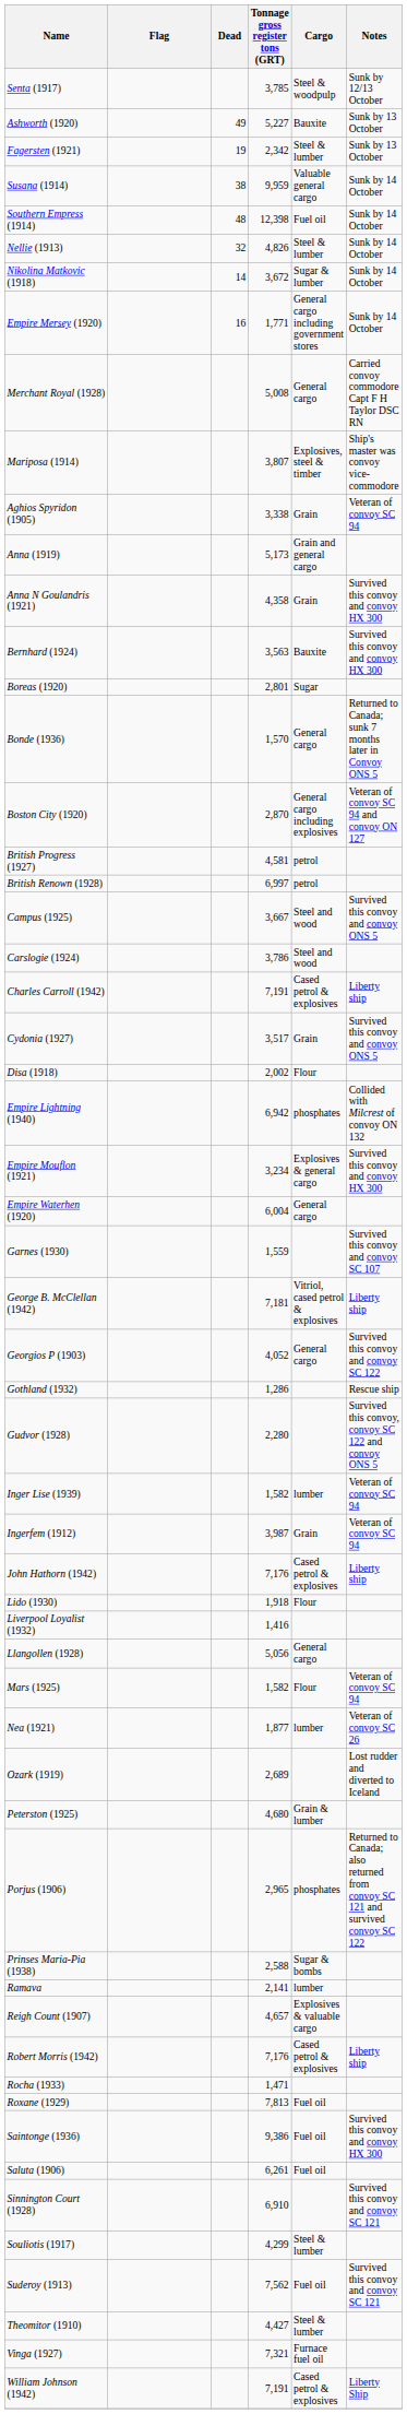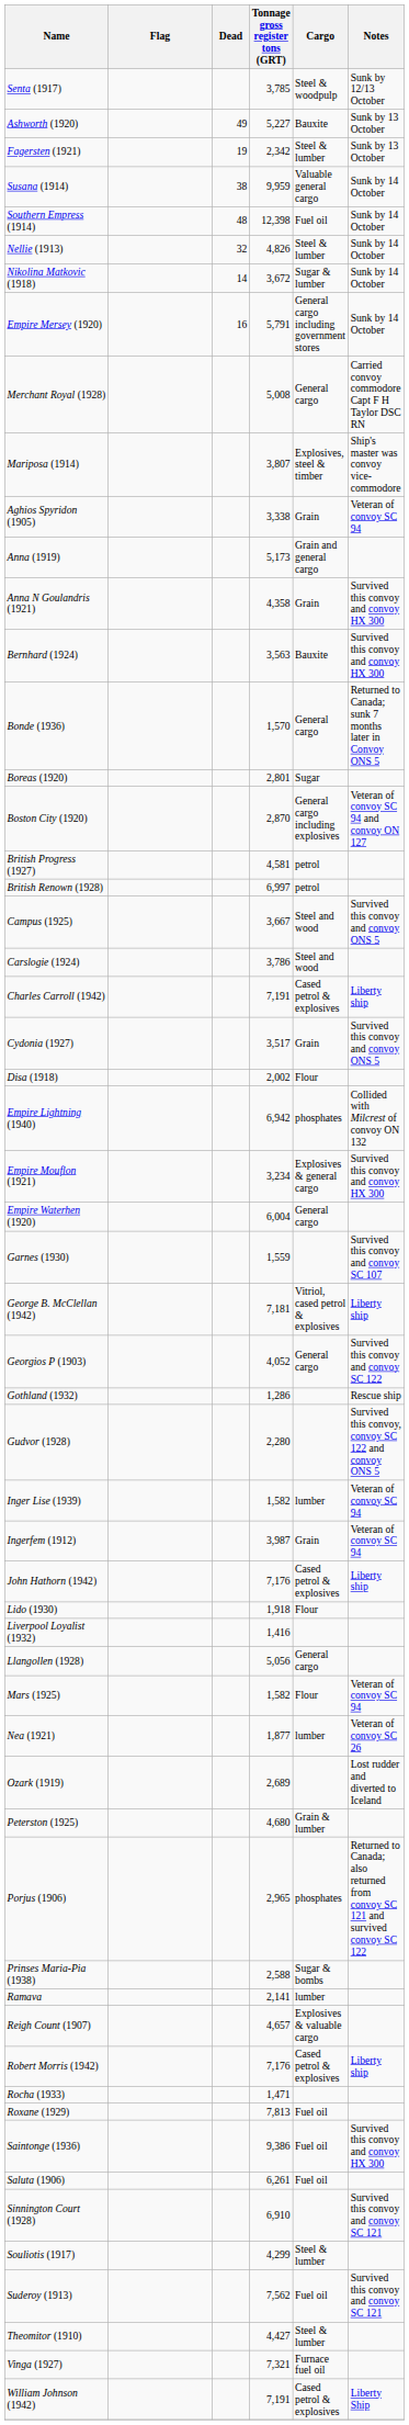 <table class="wikitable sortable">
 <tr>
 <th scope="col" width="150px">Name</th>
 <th scope="col" width="150px">Flag</th>
 <th scope="col" width="50px">Dead</th>
 <th scope="col" width="50px">Tonnage <a href='#'>gross register tons</a> (GRT)</th>
 <th>Cargo</th>
 <th>Notes</th>
 </tr>
 <tr>
 <td align="left"><a href='#'><em>Senta</em></a> (1917)</td>
 <td align="left"></td>
 <td></td>
 <td align="right">3,785</td>
 <td align="left">Steel & woodpulp</td>
 <td align="left">Sunk by  12/13 October</td>
 </tr>
 <tr>
 <td align="left"><a href='#'><em>Ashworth</em></a> (1920)</td>
 <td align="left"></td>
 <td align="right">49</td>
 <td align="right">5,227</td>
 <td align="left">Bauxite</td>
 <td align="left">Sunk by  13 October</td>
 </tr>
 <tr>
 <td align="left"><a href='#'><em>Fagersten</em></a> (1921)</td>
 <td align="left"></td>
 <td align="right">19</td>
 <td align="right">2,342</td>
 <td align="left">Steel & lumber</td>
 <td align="left">Sunk by  13 October</td>
 </tr>
 <tr>
 <td align="left"><a href='#'><em>Susana</em></a> (1914)</td>
 <td align="left"></td>
 <td align="right">38</td>
 <td align="right">9,959</td>
 <td align="left">Valuable general cargo</td>
 <td align="left">Sunk by  14 October</td>
 </tr>
 <tr>
 <td align="left"><a href='#'><em>Southern Empress</em></a> (1914)</td>
 <td align="left"></td>
 <td align="right">48</td>
 <td align="right">12,398</td>
 <td align="left">Fuel oil</td>
 <td align="left">Sunk by  14 October</td>
 </tr>
 <tr>
 <td align="left"><a href='#'><em>Nellie</em></a> (1913)</td>
 <td align="left"></td>
 <td align="right">32</td>
 <td align="right">4,826</td>
 <td align="left">Steel & lumber</td>
 <td align="left">Sunk by  14 October</td>
 </tr>
 <tr>
 <td align="left"><a href='#'><em>Nikolina Matkovic</em></a> (1918)</td>
 <td align="left"></td>
 <td align="right">14</td>
 <td align="right">3,672</td>
 <td align="left">Sugar & lumber</td>
 <td align="left">Sunk by  14 October</td>
 </tr>
 <tr>
 <td align="left"><a href='#'><em>Empire Mersey</em></a> (1920)</td>
 <td align="left"></td>
 <td align="right">16</td>
-<td align="right">1,771</td>
+<td align="right">5,791</td>
 <td align="left">General cargo including government stores</td>
 <td align="left">Sunk by  14 October</td>
 </tr>
 <tr>
 <td align="left"><em>Merchant Royal</em> (1928)</td>
 <td align="left"></td>
 <td></td>
 <td align="right">5,008</td>
 <td align="left">General cargo</td>
 <td align="left">Carried convoy commodore Capt F H Taylor DSC RN</td>
 </tr>
 <tr>
 <td align="left"><em>Mariposa</em> (1914)</td>
 <td align="left"></td>
 <td></td>
 <td align="right">3,807</td>
 <td align="left">Explosives, steel & timber</td>
 <td align="left">Ship's master was convoy vice-commodore</td>
 </tr>
 <tr>
 <td align="left"><em>Aghios Spyridon</em> (1905)</td>
 <td align="left"></td>
 <td></td>
 <td align="right">3,338</td>
 <td align="left">Grain</td>
 <td align="left">Veteran of <a href='#'>convoy SC 94</a></td>
 </tr>
 <tr>
 <td align="left"><em>Anna</em> (1919)</td>
 <td align="left"></td>
 <td></td>
 <td align="right">5,173</td>
 <td align="left">Grain and general cargo</td>
 <td></td>
 </tr>
 <tr>
 <td align="left"><em>Anna N Goulandris</em> (1921)</td>
 <td align="left"></td>
 <td></td>
 <td align="right">4,358</td>
 <td align="left">Grain</td>
 <td align="left">Survived this convoy and <a href='#'>convoy HX 300</a></td>
 </tr>
 <tr>
 <td align="left"><em>Bernhard</em> (1924)</td>
 <td align="left"></td>
 <td></td>
 <td align="right">3,563</td>
 <td align="left">Bauxite</td>
 <td align="left">Survived this convoy and <a href='#'>convoy HX 300</a></td>
 </tr>
 <tr>
+<td align="left"><em>Bonde</em> (1936)</td>
+<td align="left"></td>
+<td></td>
+<td align="right">1,570</td>
+<td align="left">General cargo</td>
+<td align="left">Returned to Canada; sunk 7 months later in <a href='#'>Convoy ONS 5</a></td>
+</tr>
+<tr>
 <td align="left"><em>Boreas</em> (1920)</td>
 <td align="left"></td>
 <td></td>
 <td align="right">2,801</td>
 <td align="left">Sugar</td>
 <td></td>
-</tr>
-<tr>
-<td align="left"><em>Bonde</em> (1936)</td>
-<td align="left"></td>
-<td></td>
-<td align="right">1,570</td>
-<td align="left">General cargo</td>
-<td align="left">Returned to Canada; sunk 7 months later in <a href='#'>Convoy ONS 5</a></td>
 </tr>
 <tr>
 <td align="left"><em>Boston City</em> (1920)</td>
 <td align="left"></td>
 <td></td>
 <td align="right">2,870</td>
 <td align="left">General cargo including explosives</td>
 <td align="left">Veteran of <a href='#'>convoy SC 94</a> and <a href='#'>convoy ON 127</a></td>
 </tr>
 <tr>
 <td align="left"><em>British Progress</em> (1927)</td>
 <td align="left"></td>
 <td></td>
 <td align="right">4,581</td>
 <td align="left">petrol</td>
 <td></td>
 </tr>
 <tr>
 <td align="left"><em>British Renown</em> (1928)</td>
 <td align="left"></td>
 <td></td>
 <td align="right">6,997</td>
 <td align="left">petrol</td>
 <td></td>
 </tr>
 <tr>
 <td align="left"><em>Campus</em> (1925)</td>
 <td align="left"></td>
 <td></td>
 <td align="right">3,667</td>
 <td align="left">Steel and wood</td>
 <td align="left">Survived this convoy and <a href='#'>convoy ONS 5</a></td>
 </tr>
 <tr>
 <td align="left"><em>Carslogie</em> (1924)</td>
 <td align="left"></td>
 <td></td>
 <td align="right">3,786</td>
 <td align="left">Steel and wood</td>
 <td></td>
 </tr>
 <tr>
 <td align="left"><em>Charles Carroll</em> (1942)</td>
 <td align="left"></td>
 <td></td>
 <td align="right">7,191</td>
 <td align="left">Cased petrol & explosives</td>
 <td align="left"><a href='#'>Liberty ship</a></td>
 </tr>
 <tr>
 <td align="left"><em>Cydonia</em> (1927)</td>
 <td align="left"></td>
 <td></td>
 <td align="right">3,517</td>
 <td align="left">Grain</td>
 <td align="left">Survived this convoy and <a href='#'>convoy ONS 5</a></td>
 </tr>
 <tr>
 <td align="left"><em>Disa</em> (1918)</td>
 <td align="left"></td>
 <td></td>
 <td align="right">2,002</td>
 <td align="left">Flour</td>
 <td></td>
 </tr>
 <tr>
 <td align="left"><a href='#'><em>Empire Lightning</em></a> (1940)</td>
 <td align="left"></td>
 <td></td>
 <td align="right">6,942</td>
 <td align="left">phosphates</td>
 <td align="left">Collided with <em>Milcrest</em> of convoy ON 132</td>
 </tr>
 <tr>
 <td align="left"><a href='#'><em>Empire Mouflon</em></a> (1921)</td>
 <td align="left"></td>
 <td></td>
 <td align="right">3,234</td>
 <td align="left">Explosives & general cargo</td>
 <td align="left">Survived this convoy and <a href='#'>convoy HX 300</a></td>
 </tr>
 <tr>
 <td align="left"><a href='#'><em>Empire Waterhen</em></a> (1920)</td>
 <td align="left"></td>
 <td></td>
 <td align="right">6,004</td>
 <td align="left">General cargo</td>
 <td></td>
 </tr>
 <tr>
 <td align="left"><em>Garnes</em> (1930)</td>
 <td align="left"></td>
 <td></td>
 <td align="right">1,559</td>
 <td></td>
 <td align="left">Survived this convoy and <a href='#'>convoy SC 107</a></td>
 </tr>
 <tr>
 <td align="left"><em>George B. McClellan</em> (1942)</td>
 <td align="left"></td>
 <td></td>
 <td align="right">7,181</td>
 <td align="left">Vitriol, cased petrol & explosives</td>
 <td align="left"><a href='#'>Liberty ship</a></td>
 </tr>
 <tr>
 <td align="left"><em>Georgios P</em> (1903)</td>
 <td align="left"></td>
 <td></td>
 <td align="right">4,052</td>
 <td align="left">General cargo</td>
 <td align="left">Survived this convoy and <a href='#'>convoy SC 122</a></td>
 </tr>
 <tr>
 <td align="left"><em>Gothland</em> (1932)</td>
 <td align="left"></td>
 <td></td>
 <td align="right">1,286</td>
 <td></td>
 <td align="left">Rescue ship</td>
 </tr>
 <tr>
 <td align="left"><em>Gudvor</em> (1928)</td>
 <td align="left"></td>
 <td></td>
 <td align="right">2,280</td>
 <td></td>
 <td align="left">Survived this convoy, <a href='#'>convoy SC 122</a> and <a href='#'>convoy ONS 5</a></td>
 </tr>
 <tr>
 <td align="left"><em>Inger Lise</em> (1939)</td>
 <td align="left"></td>
 <td></td>
 <td align="right">1,582</td>
 <td align="left">lumber</td>
 <td align="left">Veteran of <a href='#'>convoy SC 94</a></td>
 </tr>
 <tr>
 <td align="left"><em>Ingerfem</em> (1912)</td>
 <td align="left"></td>
 <td></td>
 <td align="right">3,987</td>
 <td align="left">Grain</td>
 <td align="left">Veteran of <a href='#'>convoy SC 94</a></td>
 </tr>
 <tr>
 <td align="left"><em>John Hathorn</em> (1942)</td>
 <td align="left"></td>
 <td></td>
 <td align="right">7,176</td>
 <td align="left">Cased petrol & explosives</td>
 <td align="left"><a href='#'>Liberty ship</a></td>
 </tr>
 <tr>
 <td align="left"><em>Lido</em> (1930)</td>
 <td align="left"></td>
 <td></td>
 <td align="right">1,918</td>
 <td align="left">Flour</td>
 <td></td>
 </tr>
 <tr>
 <td align="left"><em>Liverpool Loyalist</em> (1932)</td>
 <td align="left"></td>
 <td></td>
 <td align="right">1,416</td>
 <td></td>
 <td></td>
 </tr>
 <tr>
 <td align="left"><em>Llangollen</em> (1928)</td>
 <td align="left"></td>
 <td></td>
 <td align="right">5,056</td>
 <td align="left">General cargo</td>
 <td></td>
 </tr>
 <tr>
 <td align="left"><em>Mars</em> (1925)</td>
 <td align="left"></td>
 <td></td>
 <td align="right">1,582</td>
 <td align="left">Flour</td>
 <td align="left">Veteran of <a href='#'>convoy SC 94</a></td>
 </tr>
 <tr>
 <td align="left"><em>Nea</em> (1921)</td>
 <td align="left"></td>
 <td></td>
 <td align="right">1,877</td>
 <td align="left">lumber</td>
 <td align="left">Veteran of <a href='#'>convoy SC 26</a></td>
 </tr>
 <tr>
 <td align="left"><em>Ozark</em> (1919)</td>
 <td align="left"></td>
 <td></td>
 <td align="right">2,689</td>
 <td></td>
 <td align="left">Lost rudder and diverted to Iceland</td>
 </tr>
 <tr>
 <td align="left"><em>Peterston</em> (1925)</td>
 <td align="left"></td>
 <td></td>
 <td align="right">4,680</td>
 <td align="left">Grain & lumber</td>
 <td></td>
 </tr>
 <tr>
 <td align="left"><em>Porjus</em> (1906)</td>
 <td align="left"></td>
 <td></td>
 <td align="right">2,965</td>
 <td align="left">phosphates</td>
 <td align="left">Returned to Canada; also returned from <a href='#'>convoy SC 121</a> and survived <a href='#'>convoy SC 122</a></td>
 </tr>
 <tr>
 <td align="left"><em>Prinses Maria-Pia</em> (1938)</td>
 <td align="left"></td>
 <td></td>
 <td align="right">2,588</td>
 <td align="left">Sugar & bombs</td>
 <td></td>
 </tr>
 <tr>
 <td align="left"><em>Ramava</em></td>
 <td align="left"></td>
 <td></td>
 <td align="right">2,141</td>
 <td align="left">lumber</td>
 <td></td>
 </tr>
 <tr>
 <td align="left"><em>Reigh Count</em> (1907)</td>
 <td align="left"></td>
 <td></td>
 <td align="right">4,657</td>
 <td align="left">Explosives & valuable cargo</td>
 <td></td>
 </tr>
 <tr>
 <td align="left"><em>Robert Morris</em> (1942)</td>
 <td align="left"></td>
 <td></td>
 <td align="right">7,176</td>
 <td align="left">Cased petrol & explosives</td>
 <td align="left"><a href='#'>Liberty ship</a></td>
 </tr>
 <tr>
 <td align="left"><em>Rocha</em> (1933)</td>
 <td align="left"></td>
 <td></td>
 <td align="right">1,471</td>
 <td></td>
 <td></td>
 </tr>
 <tr>
 <td align="left"><em>Roxane</em> (1929)</td>
 <td align="left"></td>
 <td></td>
 <td align="right">7,813</td>
 <td align="left">Fuel oil</td>
 <td></td>
 </tr>
 <tr>
 <td align="left"><em>Saintonge</em> (1936)</td>
 <td align="left"></td>
 <td></td>
 <td align="right">9,386</td>
 <td align="left">Fuel oil</td>
 <td align="left">Survived this convoy and <a href='#'>convoy HX 300</a></td>
 </tr>
 <tr>
 <td align="left"><em>Saluta</em> (1906)</td>
 <td align="left"></td>
 <td></td>
 <td align="right">6,261</td>
 <td align="left">Fuel oil</td>
 <td></td>
 </tr>
 <tr>
 <td align="left"><em>Sinnington Court</em> (1928)</td>
 <td align="left"></td>
 <td></td>
 <td align="right">6,910</td>
 <td></td>
 <td align="left">Survived this convoy and <a href='#'>convoy SC 121</a></td>
 </tr>
 <tr>
 <td align="left"><em>Souliotis</em> (1917)</td>
 <td align="left"></td>
 <td></td>
 <td align="right">4,299</td>
 <td align="left">Steel & lumber</td>
 <td></td>
 </tr>
 <tr>
 <td align="left"><em>Suderoy</em> (1913)</td>
 <td align="left"></td>
 <td></td>
 <td align="right">7,562</td>
 <td align="left">Fuel oil</td>
 <td align="left">Survived this convoy and <a href='#'>convoy SC 121</a></td>
 </tr>
 <tr>
 <td align="left"><em>Theomitor</em> (1910)</td>
 <td align="left"></td>
 <td></td>
 <td align="right">4,427</td>
 <td align="left">Steel & lumber</td>
 <td></td>
 </tr>
 <tr>
 <td align="left"><em>Vinga</em> (1927)</td>
 <td align="left"></td>
 <td></td>
 <td align="right">7,321</td>
 <td align="left">Furnace fuel oil</td>
 <td></td>
 </tr>
 <tr>
 <td align="left"><em>William Johnson</em> (1942)</td>
 <td align="left"></td>
 <td></td>
 <td align="right">7,191</td>
 <td align="left">Cased petrol & explosives</td>
 <td align="left"><a href='#'>Liberty Ship</a></td>
 </tr>
 <tr>
 </tr>
 </table>
